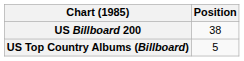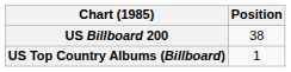 <table class="wikitable sortable plainrowheaders" style="text-align:center">
 <tr>
 <th scope="col">Chart (1985)</th>
 <th scope="col">Position</th>
 </tr>
 <tr>
 <th scope="row">US <em>Billboard</em> 200</th>
 <td>38</td>
 </tr>
 <tr>
 <th scope="row">US Top Country Albums (<em>Billboard</em>)</th>
-<td>5</td>
+<td>1</td>
 </tr>
 </table>
